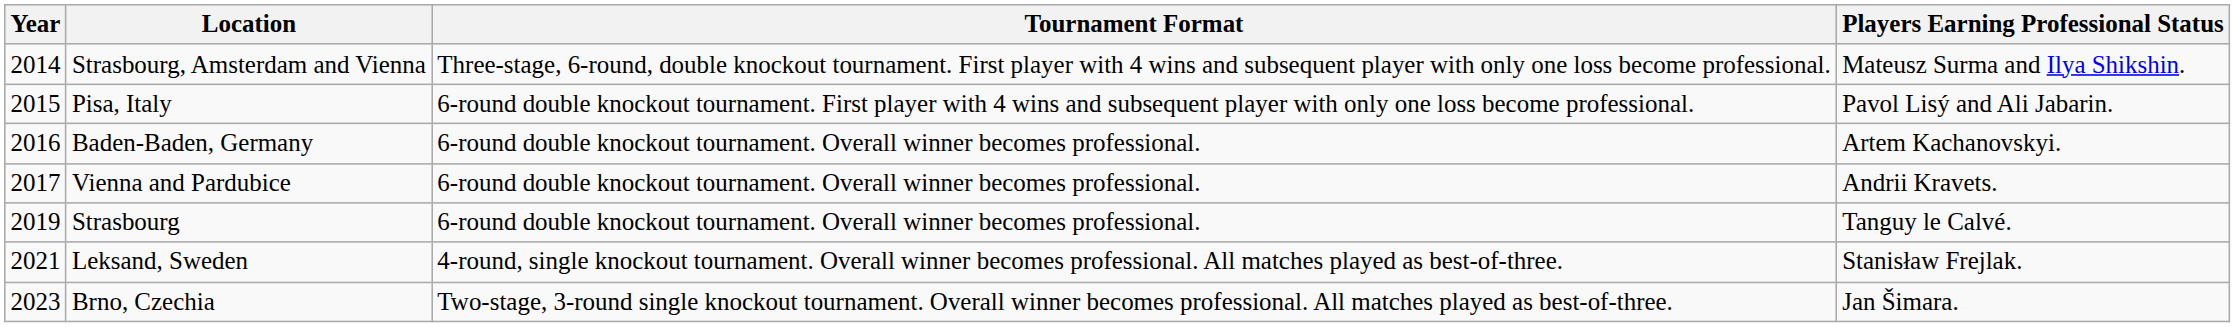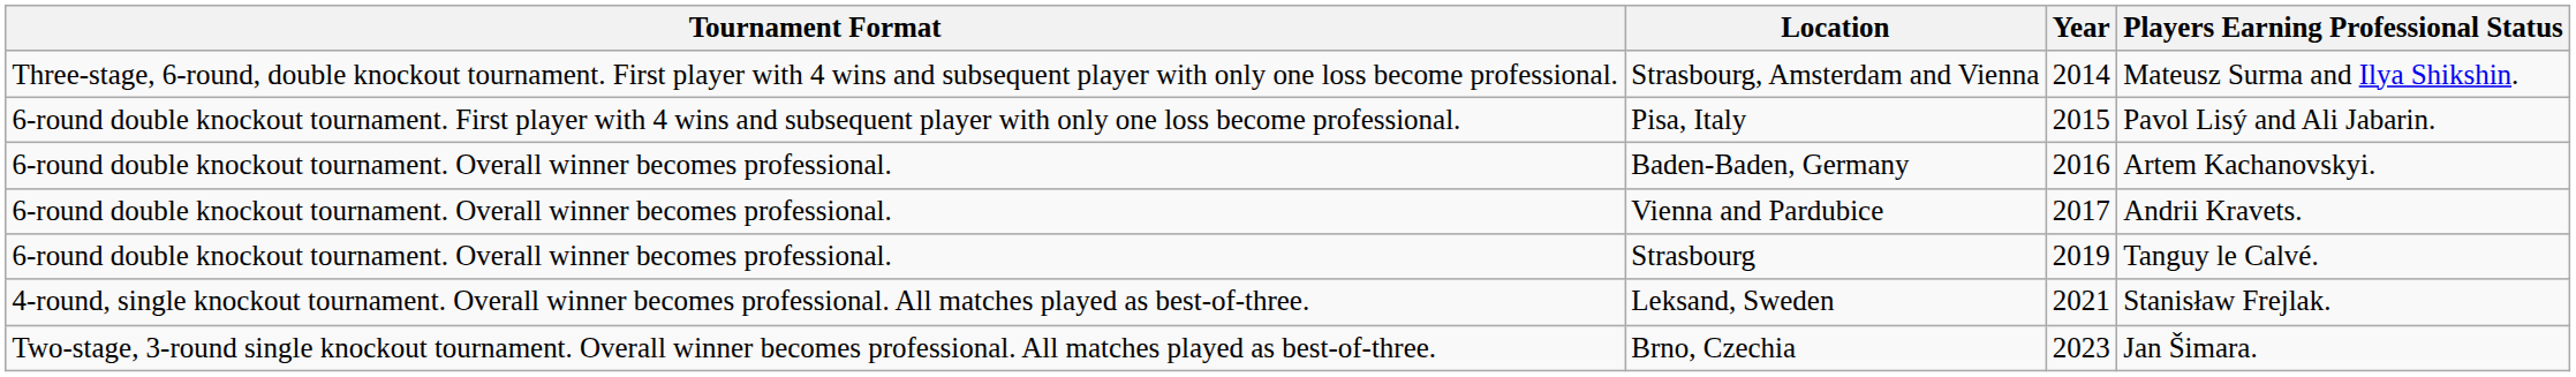 <table class="wikitable">
 <tr>
+<th>Tournament Format</th>
+<th>Location</th>
 <th>Year</th>
-<th>Location</th>
-<th>Tournament Format</th>
 <th>Players Earning Professional Status</th>
 </tr>
 <tr>
+<td>Three-stage, 6-round, double knockout tournament. First player with 4 wins and subsequent player with only one loss become professional.</td>
+<td>Strasbourg, Amsterdam and Vienna</td>
 <td>2014</td>
-<td>Strasbourg, Amsterdam and Vienna</td>
-<td>Three-stage, 6-round, double knockout tournament. First player with 4 wins and subsequent player with only one loss become professional.</td>
 <td>Mateusz Surma and <a href='#'>Ilya Shikshin</a>.</td>
 </tr>
 <tr>
+<td>6-round double knockout tournament. First player with 4 wins and subsequent player with only one loss become professional.</td>
+<td>Pisa, Italy</td>
 <td>2015</td>
-<td>Pisa, Italy</td>
-<td>6-round double knockout tournament. First player with 4 wins and subsequent player with only one loss become professional.</td>
 <td>Pavol Lisý and Ali Jabarin.</td>
 </tr>
 <tr>
+<td>6-round double knockout tournament. Overall winner becomes professional.</td>
+<td>Baden-Baden, Germany</td>
 <td>2016</td>
-<td>Baden-Baden, Germany</td>
-<td>6-round double knockout tournament. Overall winner becomes professional.</td>
 <td>Artem Kachanovskyi.</td>
 </tr>
 <tr>
+<td>6-round double knockout tournament. Overall winner becomes professional.</td>
+<td>Vienna and Pardubice</td>
 <td>2017</td>
-<td>Vienna and Pardubice</td>
-<td>6-round double knockout tournament. Overall winner becomes professional.</td>
 <td>Andrii Kravets.</td>
 </tr>
 <tr>
+<td>6-round double knockout tournament. Overall winner becomes professional.</td>
+<td>Strasbourg</td>
 <td>2019</td>
-<td>Strasbourg</td>
-<td>6-round double knockout tournament. Overall winner becomes professional.</td>
 <td>Tanguy le Calvé.</td>
 </tr>
 <tr>
+<td>4-round, single knockout tournament. Overall winner becomes professional. All matches played as best-of-three.</td>
+<td>Leksand, Sweden</td>
 <td>2021</td>
-<td>Leksand, Sweden</td>
-<td>4-round, single knockout tournament. Overall winner becomes professional. All matches played as best-of-three.</td>
 <td>Stanisław Frejlak.</td>
 </tr>
 <tr>
+<td>Two-stage, 3-round single knockout tournament. Overall winner becomes professional. All matches played as best-of-three.</td>
+<td>Brno, Czechia</td>
 <td>2023</td>
-<td>Brno, Czechia</td>
-<td>Two-stage, 3-round single knockout tournament. Overall winner becomes professional. All matches played as best-of-three.</td>
 <td>Jan Šimara.</td>
 </tr>
 </table>
